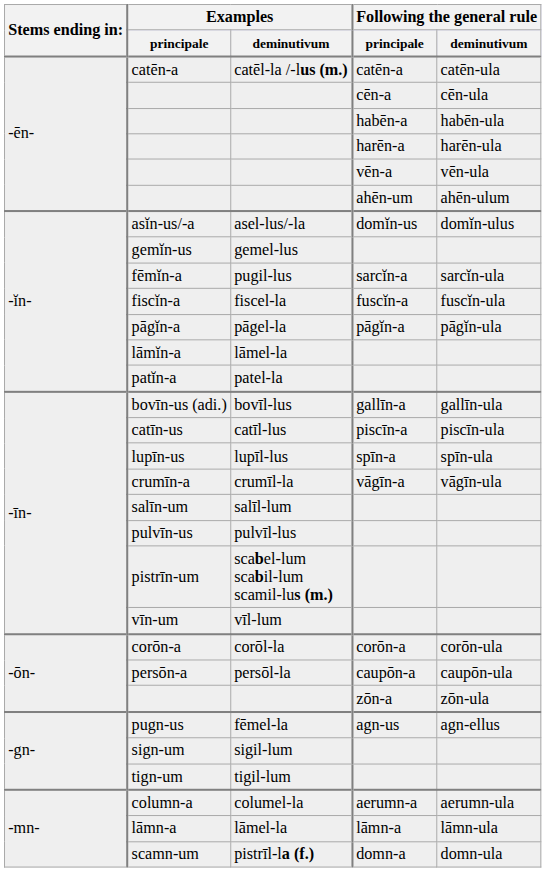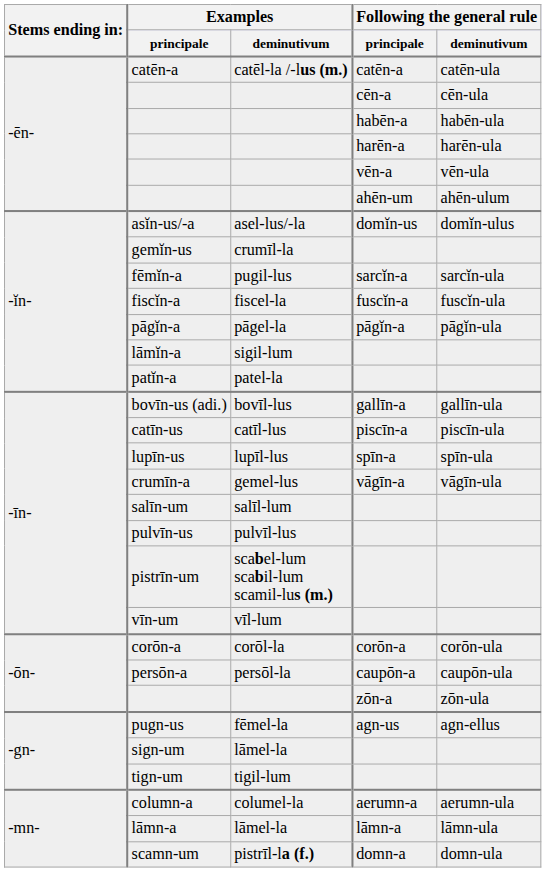 <table class="wikitable">
 <tr style="background:#ccccff;">
 <th rowspan=2 style="border-right:2px solid grey;">Stems ending in:</th>
 <th colspan=2>Examples</th>
 <th colspan=2 style="border-left:2px solid grey;">Following the general rule</th>
 </tr>
 <tr style="background:#ccccff;">
 <th><small>principale</small></th>
 <th><small>deminutivum</small></th>
 <th style="border-left:2px solid grey;"><small>principale</small></th>
 <th><small>deminutivum</small></th>
 </tr>
 <tr style="background:#efefef; border-top:2px solid grey;">
 <td rowspan=6 style="border-right:2px solid grey;">-ēn-</td>
 <td>catēn-a</td>
 <td>catēl-la /-l<strong>us (m.)</strong></td>
 <td style="border-left:2px solid grey;">catēn-a</td>
 <td>catēn-ula</td>
 </tr>
 <tr style="background:#efefef;">
 <td></td>
 <td></td>
 <td style="border-left:2px solid grey;">cēn-a</td>
 <td>cēn-ula</td>
 </tr>
 <tr style="background:#efefef;">
 <td></td>
 <td></td>
 <td style="border-left:2px solid grey;">habēn-a</td>
 <td>habēn-ula</td>
 </tr>
 <tr style="background:#efefef;">
 <td></td>
 <td></td>
 <td style="border-left:2px solid grey;">harēn-a</td>
 <td>harēn-ula</td>
 </tr>
 <tr style="background:#efefef;">
 <td></td>
 <td></td>
 <td style="border-left:2px solid grey;">vēn-a</td>
 <td>vēn-ula</td>
 </tr>
 <tr style="background:#efefef;">
 <td></td>
 <td></td>
 <td style="border-left:2px solid grey;">ahēn-um</td>
 <td>ahēn-ulum</td>
 </tr>
 <tr style="background:#efefef; border-top:2px solid grey;">
 <td rowspan=7 style="border-right:2px solid grey;">-ĭn-</td>
 <td>asĭn-us/-a</td>
 <td>asel-lus/-la</td>
 <td style="border-left:2px solid grey;">domĭn-us</td>
 <td>domĭn-ulus</td>
 </tr>
 <tr style="background:#efefef;">
 <td>gemĭn-us</td>
-<td>gemel-lus</td>
+<td>crumīl-la</td>
 <td style="border-left:2px solid grey;"></td>
 <td></td>
 </tr>
 <tr style="background:#efefef;">
 <td>fēmĭn-a</td>
 <td>pugil-lus</td>
 <td style="border-left:2px solid grey;">sarcĭn-a</td>
 <td>sarcĭn-ula</td>
 </tr>
 <tr style="background:#efefef;">
 <td>fiscĭn-a</td>
 <td>fiscel-la</td>
 <td style="border-left:2px solid grey;">fuscĭn-a</td>
 <td>fuscĭn-ula</td>
 </tr>
 <tr style="background:#efefef;">
 <td>pāgĭn-a</td>
 <td>pāgel-la</td>
 <td style="border-left:2px solid grey;">pāgĭn-a</td>
 <td>pāgĭn-ula</td>
 </tr>
 <tr style="background:#efefef;">
 <td>lāmĭn-a</td>
-<td>lāmel-la</td>
+<td>sigil-lum</td>
 <td style="border-left:2px solid grey;"></td>
 <td></td>
 </tr>
 <tr style="background:#efefef;">
 <td>patĭn-a</td>
 <td>patel-la</td>
 <td style="border-left:2px solid grey;"></td>
 <td></td>
 </tr>
 <tr style="background:#efefef; border-top:2px solid grey;">
 <td rowspan=8 style="border-right:2px solid grey;">-īn-</td>
 <td>bovīn-us (adi.)</td>
 <td>bovīl-lus</td>
 <td style="border-left:2px solid grey;">gallīn-a</td>
 <td>gallīn-ula</td>
 </tr>
 <tr style="background:#efefef;">
 <td>catīn-us</td>
 <td>catīl-lus</td>
 <td style="border-left:2px solid grey;">piscīn-a</td>
 <td>piscīn-ula</td>
 </tr>
 <tr style="background:#efefef;">
 <td>lupīn-us</td>
 <td>lupīl-lus</td>
 <td style="border-left:2px solid grey;">spīn-a</td>
 <td>spīn-ula</td>
 </tr>
 <tr style="background:#efefef;">
 <td>crumīn-a</td>
-<td>crumīl-la</td>
+<td>gemel-lus</td>
 <td style="border-left:2px solid grey;">vāgīn-a</td>
 <td>vāgīn-ula</td>
 </tr>
 <tr style="background:#efefef;">
 <td>salīn-um</td>
 <td>salīl-lum</td>
 <td style="border-left:2px solid grey;"></td>
 <td></td>
 </tr>
 <tr style="background:#efefef;">
 <td>pulvīn-us</td>
 <td>pulvīl-lus</td>
 <td style="border-left:2px solid grey;"></td>
 <td></td>
 </tr>
 <tr style="background:#efefef;">
 <td>pistrīn-um</td>
 <td>sca<strong>b</strong>el-lum<br>sca<strong>b</strong>il-lum<br>scamil-lu<strong>s (m.)</strong></td>
 <td style="border-left:2px solid grey;"></td>
 <td></td>
 </tr>
 <tr style="background:#efefef;">
 <td>vīn-um</td>
 <td>vīl-lum</td>
 <td style="border-left:2px solid grey;"></td>
 <td></td>
 </tr>
 <tr style="background:#efefef; border-top:2px solid grey;">
 <td rowspan=3 style="border-right:2px solid grey;">-ōn-</td>
 <td>corōn-a</td>
 <td>corōl-la</td>
 <td style="border-left:2px solid grey;">corōn-a</td>
 <td>corōn-ula</td>
 </tr>
 <tr style="background:#efefef;">
 <td>persōn-a</td>
 <td>persōl-la</td>
 <td style="border-left:2px solid grey;">caupōn-a</td>
 <td>caupōn-ula</td>
 </tr>
 <tr style="background:#efefef;">
 <td></td>
 <td></td>
 <td style="border-left:2px solid grey;">zōn-a</td>
 <td>zōn-ula</td>
 </tr>
 <tr style="background:#efefef; border-top:2px solid grey;">
 <td rowspan=3 style="border-right:2px solid grey;">-gn-</td>
 <td>pugn-us</td>
 <td>fēmel-la</td>
 <td style="border-left:2px solid grey;">agn-us</td>
 <td>agn-ellus</td>
 </tr>
 <tr style="background:#efefef;">
 <td>sign-um</td>
-<td>sigil-lum</td>
+<td>lāmel-la</td>
 <td style="border-left:2px solid grey;"></td>
 <td></td>
 </tr>
 <tr style="background:#efefef;">
 <td>tign-um</td>
 <td>tigil-lum</td>
 <td style="border-left:2px solid grey;"></td>
 <td></td>
 </tr>
 <tr style="background:#efefef; border-top:2px solid grey;">
 <td rowspan=3 style="border-right:2px solid grey;">-mn-</td>
 <td>column-a</td>
 <td>columel-la</td>
 <td style="border-left:2px solid grey;">aerumn-a</td>
 <td>aerumn-ula</td>
 </tr>
 <tr style="background:#efefef;">
 <td>lāmn-a</td>
 <td>lāmel-la</td>
 <td style="border-left:2px solid grey;">lāmn-a</td>
 <td>lāmn-ula</td>
 </tr>
 <tr style="background:#efefef;">
 <td>scamn-um</td>
 <td>pistrīl-l<strong>a (f.)</strong></td>
 <td style="border-left:2px solid grey;">domn-a</td>
 <td>domn-ula</td>
 </tr>
 </table>
